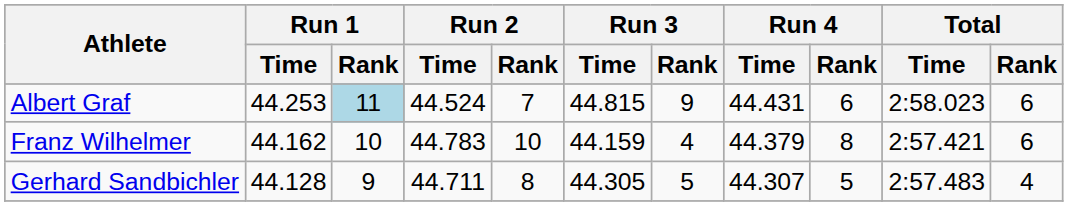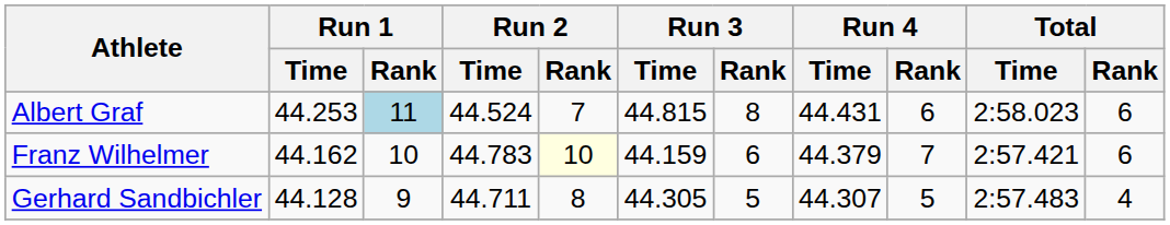 <table class="wikitable" border="1" style="font-size:90%">
 <tr>
 <th rowspan="2">Athlete</th>
 <th colspan="2">Run 1</th>
 <th colspan="2">Run 2</th>
 <th colspan="2">Run 3</th>
 <th colspan="2">Run 4</th>
 <th colspan="2">Total</th>
 </tr>
 <tr>
 <th>Time</th>
 <th>Rank</th>
 <th>Time</th>
 <th>Rank</th>
 <th>Time</th>
 <th>Rank</th>
 <th>Time</th>
 <th>Rank</th>
 <th>Time</th>
 <th>Rank</th>
 </tr>
 <tr>
 <td><a href='#'>Albert Graf</a></td>
 <td align="center">44.253</td>
 <td align="center" style="background: lightblue;">11</td>
 <td align="center">44.524</td>
 <td align="center">7</td>
 <td align="center">44.815</td>
-<td align="center">9</td>
+<td align="center">8</td>
 <td align="center">44.431</td>
 <td align="center">6</td>
 <td align="center">2:58.023</td>
 <td align="center">6</td>
 </tr>
 <tr>
 <td><a href='#'>Franz Wilhelmer</a></td>
 <td align="center">44.162</td>
 <td align="center">10</td>
 <td align="center">44.783</td>
-<td align="center">10</td>
+<td align="center" style="background: lightyellow;">10</td>
 <td align="center">44.159</td>
-<td align="center">4</td>
+<td align="center">6</td>
 <td align="center">44.379</td>
-<td align="center">8</td>
+<td align="center">7</td>
 <td align="center">2:57.421</td>
 <td align="center">6</td>
 </tr>
 <tr>
 <td><a href='#'>Gerhard Sandbichler</a></td>
 <td align="center">44.128</td>
 <td align="center">9</td>
 <td align="center">44.711</td>
 <td align="center">8</td>
 <td align="center">44.305</td>
 <td align="center">5</td>
 <td align="center">44.307</td>
 <td align="center">5</td>
 <td align="center">2:57.483</td>
 <td align="center">4</td>
 </tr>
 </table>
